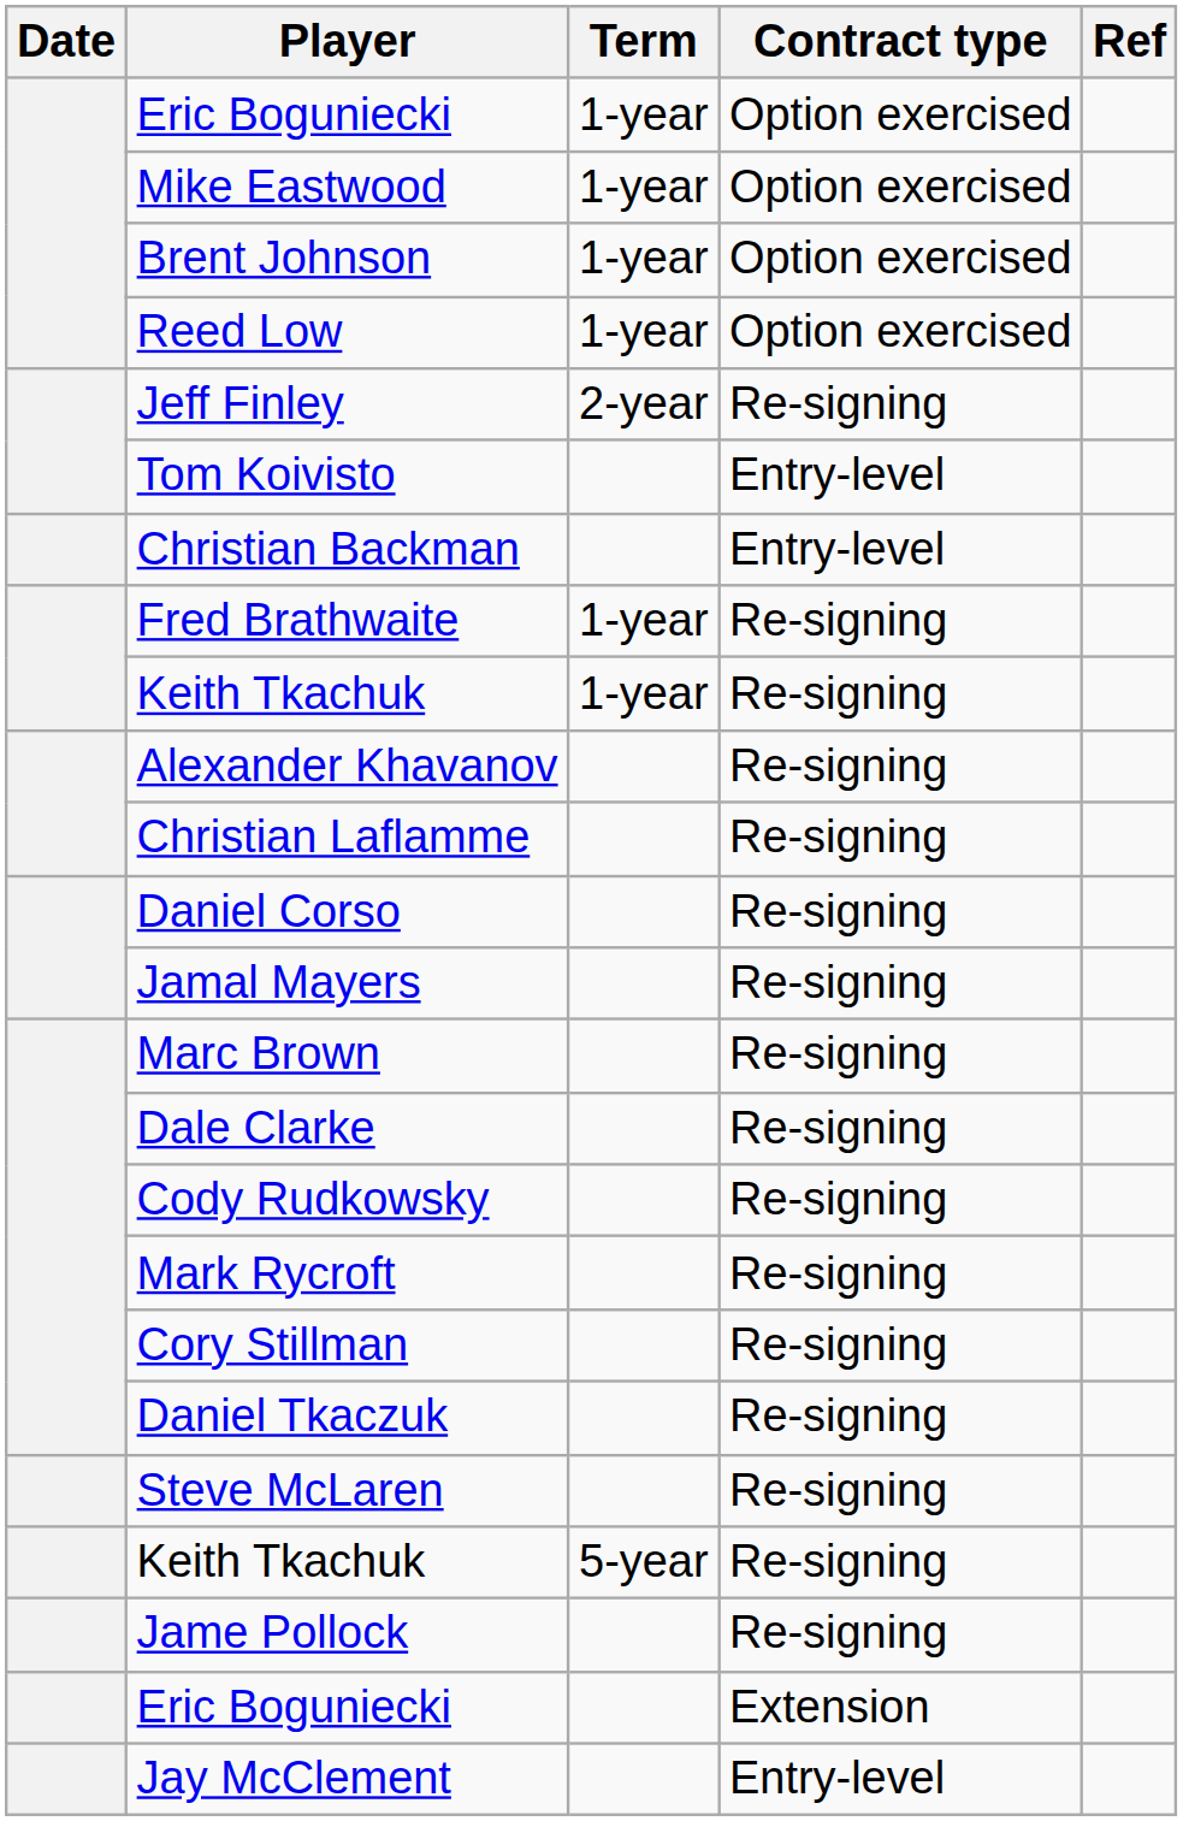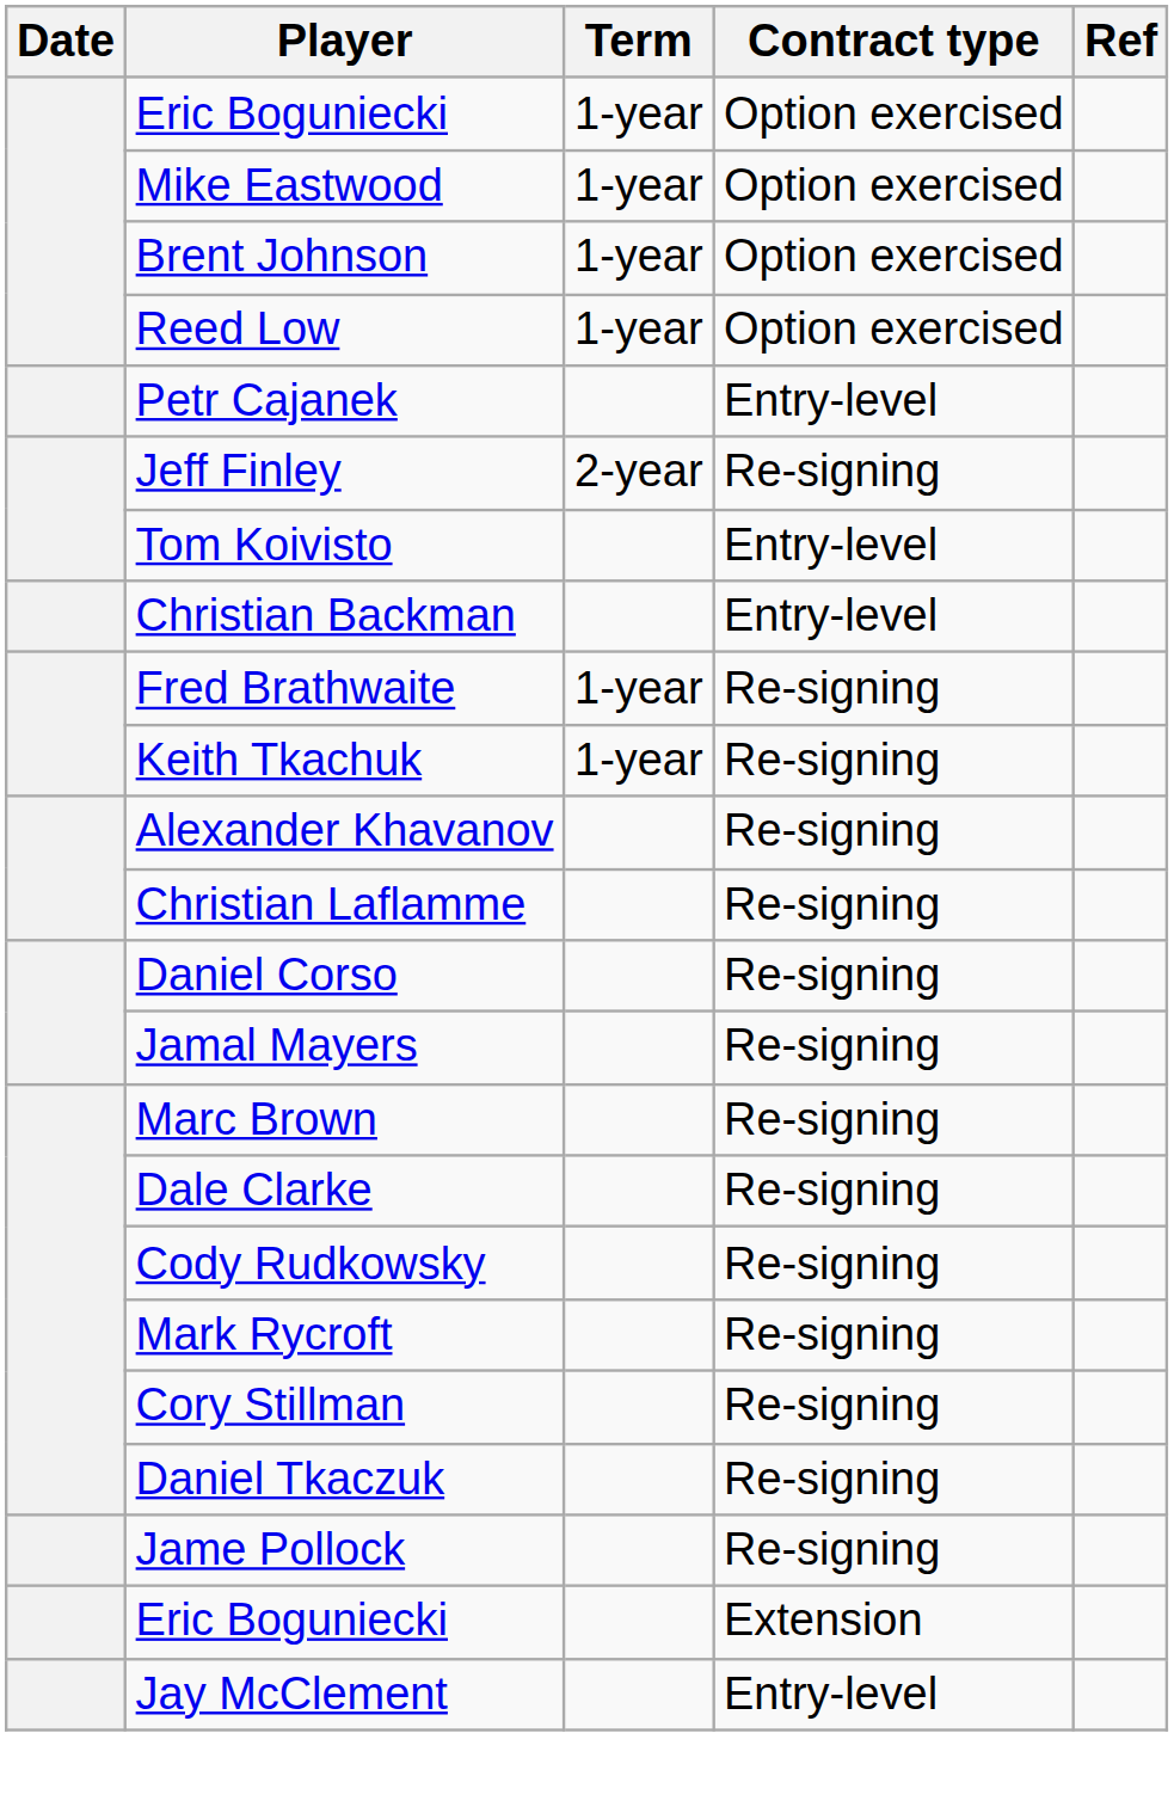 <table class="wikitable plainrowheaders">
 <tr style="background:#ddd; text-align:center;">
 <th>Date</th>
 <th>Player</th>
 <th>Term</th>
 <th>Contract type</th>
 <th>Ref</th>
 </tr>
 <tr>
 <th scope="row" rowspan=4></th>
 <td><a href='#'>Eric Boguniecki</a></td>
 <td>1-year</td>
 <td>Option exercised</td>
 <td></td>
 </tr>
 <tr>
 <td><a href='#'>Mike Eastwood</a></td>
 <td>1-year</td>
 <td>Option exercised</td>
 <td></td>
 </tr>
 <tr>
 <td><a href='#'>Brent Johnson</a></td>
 <td>1-year</td>
 <td>Option exercised</td>
 <td></td>
 </tr>
 <tr>
 <td><a href='#'>Reed Low</a></td>
 <td>1-year</td>
 <td>Option exercised</td>
+<td></td>
+</tr>
+<tr>
+<th scope="row"></th>
+<td><a href='#'>Petr Cajanek</a></td>
+<td></td>
+<td>Entry-level</td>
 <td></td>
 </tr>
 <tr>
 <th scope="row" rowspan=2></th>
 <td><a href='#'>Jeff Finley</a></td>
 <td>2-year</td>
 <td>Re-signing</td>
 <td></td>
 </tr>
 <tr>
 <td><a href='#'>Tom Koivisto</a></td>
 <td></td>
 <td>Entry-level</td>
 <td></td>
 </tr>
 <tr>
 <th scope="row"></th>
 <td><a href='#'>Christian Backman</a></td>
 <td></td>
 <td>Entry-level</td>
 <td></td>
 </tr>
 <tr>
 <th scope="row" rowspan=2></th>
 <td><a href='#'>Fred Brathwaite</a></td>
 <td>1-year</td>
 <td>Re-signing</td>
 <td></td>
 </tr>
 <tr>
 <td><a href='#'>Keith Tkachuk</a></td>
 <td>1-year</td>
 <td>Re-signing</td>
 <td></td>
 </tr>
 <tr>
 <th scope="row" rowspan=2></th>
 <td><a href='#'>Alexander Khavanov</a></td>
 <td></td>
 <td>Re-signing</td>
 <td></td>
 </tr>
 <tr>
 <td><a href='#'>Christian Laflamme</a></td>
 <td></td>
 <td>Re-signing</td>
 <td></td>
 </tr>
 <tr>
 <th scope="row" rowspan=2></th>
 <td><a href='#'>Daniel Corso</a></td>
 <td></td>
 <td>Re-signing</td>
 <td></td>
 </tr>
 <tr>
 <td><a href='#'>Jamal Mayers</a></td>
 <td></td>
 <td>Re-signing</td>
 <td></td>
 </tr>
 <tr>
 <th scope="row" rowspan=6></th>
 <td><a href='#'>Marc Brown</a></td>
 <td></td>
 <td>Re-signing</td>
 <td></td>
 </tr>
 <tr>
 <td><a href='#'>Dale Clarke</a></td>
 <td></td>
 <td>Re-signing</td>
 <td></td>
 </tr>
 <tr>
 <td><a href='#'>Cody Rudkowsky</a></td>
 <td></td>
 <td>Re-signing</td>
 <td></td>
 </tr>
 <tr>
 <td><a href='#'>Mark Rycroft</a></td>
 <td></td>
 <td>Re-signing</td>
 <td></td>
 </tr>
 <tr>
 <td><a href='#'>Cory Stillman</a></td>
 <td></td>
 <td>Re-signing</td>
 <td></td>
 </tr>
 <tr>
 <td><a href='#'>Daniel Tkaczuk</a></td>
 <td></td>
 <td>Re-signing</td>
 <td></td>
 </tr>
 <tr>
 <th scope="row"></th>
-<td><a href='#'>Steve McLaren</a></td>
-<td></td>
-<td>Re-signing</td>
-<td></td>
-</tr>
-<tr>
-<th scope="row"></th>
-<td>Keith Tkachuk</td>
-<td>5-year</td>
-<td>Re-signing</td>
-<td></td>
-</tr>
-<tr>
-<th scope="row"></th>
 <td><a href='#'>Jame Pollock</a></td>
 <td></td>
 <td>Re-signing</td>
 <td></td>
 </tr>
 <tr>
 <th scope="row"></th>
 <td><a href='#'>Eric Boguniecki</a></td>
 <td></td>
 <td>Extension</td>
 <td></td>
 </tr>
 <tr>
 <th scope="row"></th>
 <td><a href='#'>Jay McClement</a></td>
 <td></td>
 <td>Entry-level</td>
 <td></td>
 </tr>
 </table>
